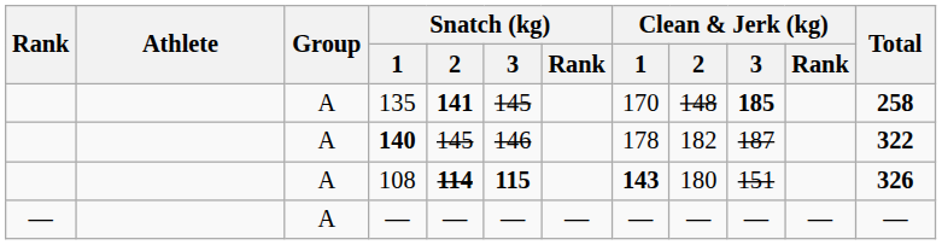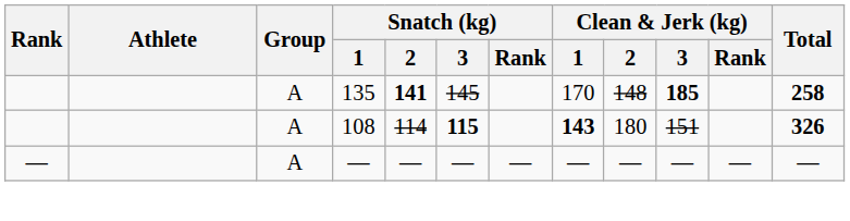 <table class = "wikitable" style="text-align:center;">
 <tr>
 <th rowspan=2 width=40>Rank</th>
 <th rowspan=2 width=250>Athlete</th>
 <th rowspan=2 width=50>Group</th>
 <th colspan=4>Snatch (kg)</th>
 <th colspan=4>Clean & Jerk (kg)</th>
 <th rowspan=2 width=60>Total</th>
 </tr>
 <tr>
 <th width=40>1</th>
 <th width=40>2</th>
 <th width=40>3</th>
 <th width=40>Rank</th>
 <th width=40>1</th>
 <th width=40>2</th>
 <th width=40>3</th>
 <th width=40>Rank</th>
 </tr>
 <tr>
 <td></td>
 <td align=left></td>
 <td>A</td>
 <td>135</td>
 <td><strong>141</strong></td>
 <td><s>145</s></td>
 <td></td>
 <td>170</td>
 <td><s>148</s></td>
 <td><strong>185</strong></td>
 <td></td>
 <td><strong>258</strong></td>
 </tr>
 <tr>
 <td></td>
 <td align=left></td>
 <td>A</td>
-<td><strong>140</strong></td>
-<td><s>145</s></td>
-<td><s>146</s></td>
-<td></td>
-<td>178</td>
-<td>182</td>
-<td><s>187</s></td>
-<td></td>
-<td><strong>322</strong></td>
-</tr>
-<tr>
-<td></td>
-<td align=left></td>
-<td>A</td>
 <td>108</td>
-<td><strong><s>114</s></strong></td>
+<td><s>114</s></td>
 <td><strong>115</strong></td>
 <td></td>
 <td><strong>143</strong></td>
 <td>180</td>
 <td><s>151</s></td>
 <td></td>
 <td><strong>326</strong></td>
 </tr>
 <tr>
 <td>—</td>
 <td align=left></td>
 <td>A</td>
 <td>—</td>
 <td>—</td>
 <td>—</td>
 <td>—</td>
 <td>—</td>
 <td>—</td>
 <td>—</td>
 <td>—</td>
 <td>—</td>
 </tr>
 </table>
